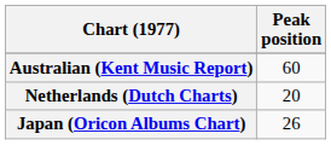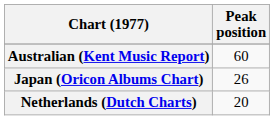 <table class="wikitable sortable plainrowheaders" style="text-align:center">
 <tr>
 <th scope="col">Chart (1977)</th>
 <th scope="col">Peak<br>position</th>
 </tr>
 <tr>
 </tr>
 <tr>
 <th scope="row">Australian (<a href='#'>Kent Music Report</a>)</th>
 <td>60</td>
 </tr>
 <tr>
+<th scope="row">Japan (<a href='#'>Oricon Albums Chart</a>)</th>
+<td>26</td>
+</tr>
+<tr>
 <th scope="row">Netherlands (<a href='#'>Dutch Charts</a>)</th>
 <td>20</td>
 </tr>
-<tr>
-<th scope="row">Japan (<a href='#'>Oricon Albums Chart</a>)</th>
-<td>26</td>
-</tr>
 </table>
